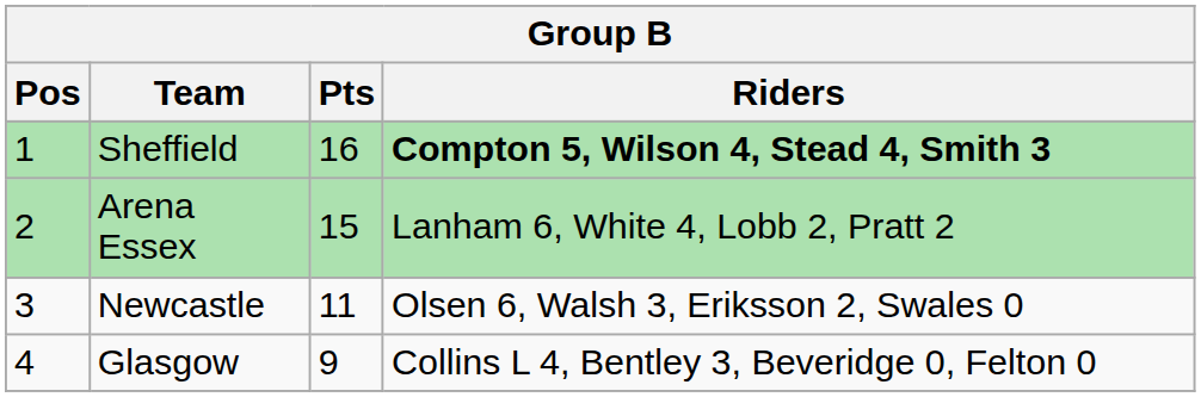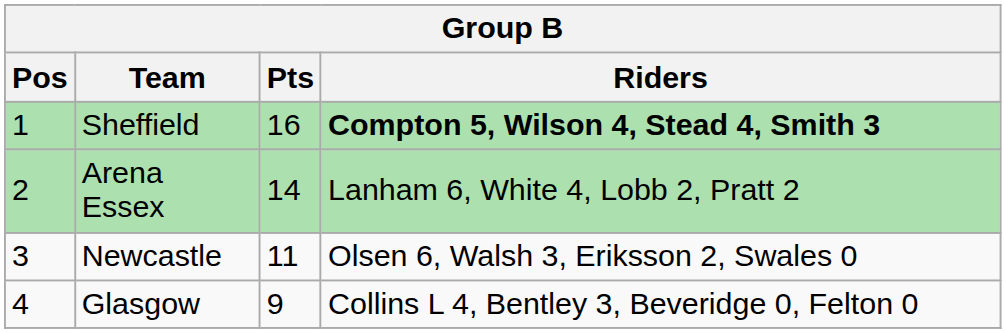 <table class="wikitable">
 <tr>
 <th colspan="4">Group B</th>
 </tr>
 <tr>
 <th width=20>Pos</th>
 <th width=90>Team</th>
 <th width=20>Pts</th>
 <th width=350>Riders</th>
 </tr>
 <tr style="background:#ACE1AF;">
 <td>1</td>
 <td align=left>Sheffield</td>
 <td>16</td>
 <td><strong>Compton 5, Wilson 4, Stead 4, Smith 3</strong></td>
 </tr>
 <tr style="background:#ACE1AF;">
 <td>2</td>
 <td align=left>Arena Essex</td>
-<td>15</td>
+<td>14</td>
 <td>Lanham 6, White 4, Lobb 2, Pratt 2</td>
 </tr>
 <tr>
 <td>3</td>
 <td align=left>Newcastle</td>
 <td>11</td>
 <td>Olsen 6, Walsh 3, Eriksson 2, Swales 0</td>
 </tr>
 <tr>
 <td>4</td>
 <td align=left>Glasgow</td>
 <td>9</td>
 <td>Collins L 4, Bentley 3, Beveridge 0, Felton 0</td>
 </tr>
 </table>
